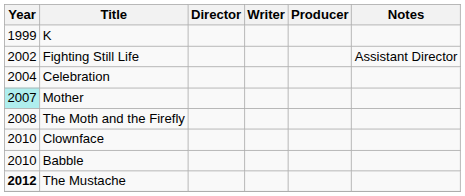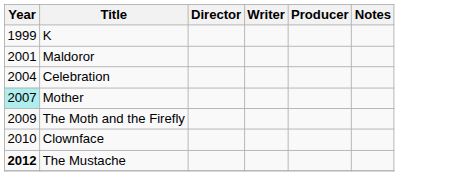 <table class="wikitable sortable">
 <tr>
 <th>Year</th>
 <th>Title</th>
 <th>Director</th>
 <th>Writer</th>
 <th>Producer</th>
 <th>Notes</th>
 </tr>
 <tr>
 <td>1999</td>
 <td>K</td>
 <td></td>
 <td></td>
 <td></td>
 <td></td>
 </tr>
 <tr>
-<td>2002</td>
-<td>Fighting Still Life</td>
+<td>2001</td>
+<td>Maldoror</td>
 <td></td>
 <td></td>
 <td></td>
-<td>Assistant Director</td>
+<td></td>
 </tr>
 <tr>
 <td>2004</td>
 <td>Celebration</td>
 <td></td>
 <td></td>
 <td></td>
 <td></td>
 </tr>
 <tr>
 <td style="background: paleturquoise;">2007</td>
 <td>Mother</td>
 <td></td>
 <td></td>
 <td></td>
 <td></td>
 </tr>
 <tr>
-<td>2008</td>
+<td>2009</td>
 <td>The Moth and the Firefly</td>
 <td></td>
 <td></td>
 <td></td>
 <td></td>
 </tr>
 <tr>
 <td>2010</td>
 <td>Clownface</td>
-<td></td>
-<td></td>
-<td></td>
-<td></td>
-</tr>
-<tr>
-<td>2010</td>
-<td>Babble</td>
 <td></td>
 <td></td>
 <td></td>
 <td></td>
 </tr>
 <tr>
 <td><strong>2012</strong></td>
 <td>The Mustache</td>
 <td></td>
 <td></td>
 <td></td>
 <td></td>
 </tr>
 <tr>
 </tr>
 </table>
